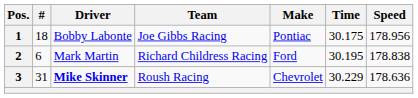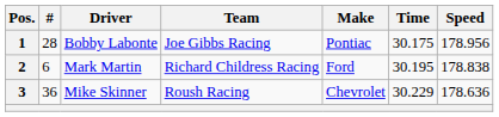 <table class="wikitable" style="font-size:95%">
 <tr>
 <th>Pos.</th>
 <th>#</th>
 <th>Driver</th>
 <th>Team</th>
 <th>Make</th>
 <th>Time</th>
 <th>Speed</th>
 </tr>
 <tr>
 <th>1</th>
-<td>18</td>
+<td>28</td>
 <td><a href='#'>Bobby Labonte</a></td>
 <td><a href='#'>Joe Gibbs Racing</a></td>
 <td><a href='#'>Pontiac</a></td>
 <td>30.175</td>
 <td>178.956</td>
 </tr>
 <tr>
 <th>2</th>
 <td>6</td>
 <td><a href='#'>Mark Martin</a></td>
 <td><a href='#'>Richard Childress Racing</a></td>
 <td><a href='#'>Ford</a></td>
 <td>30.195</td>
 <td>178.838</td>
 </tr>
 <tr>
 <th>3</th>
-<td>31</td>
-<td><strong><a href='#'>Mike Skinner</a></strong></td>
+<td>36</td>
+<td><a href='#'>Mike Skinner</a></td>
 <td><a href='#'>Roush Racing</a></td>
 <td><a href='#'>Chevrolet</a></td>
 <td>30.229</td>
 <td>178.636</td>
 </tr>
 <tr>
 <th colspan="7"></th>
 </tr>
 </table>
